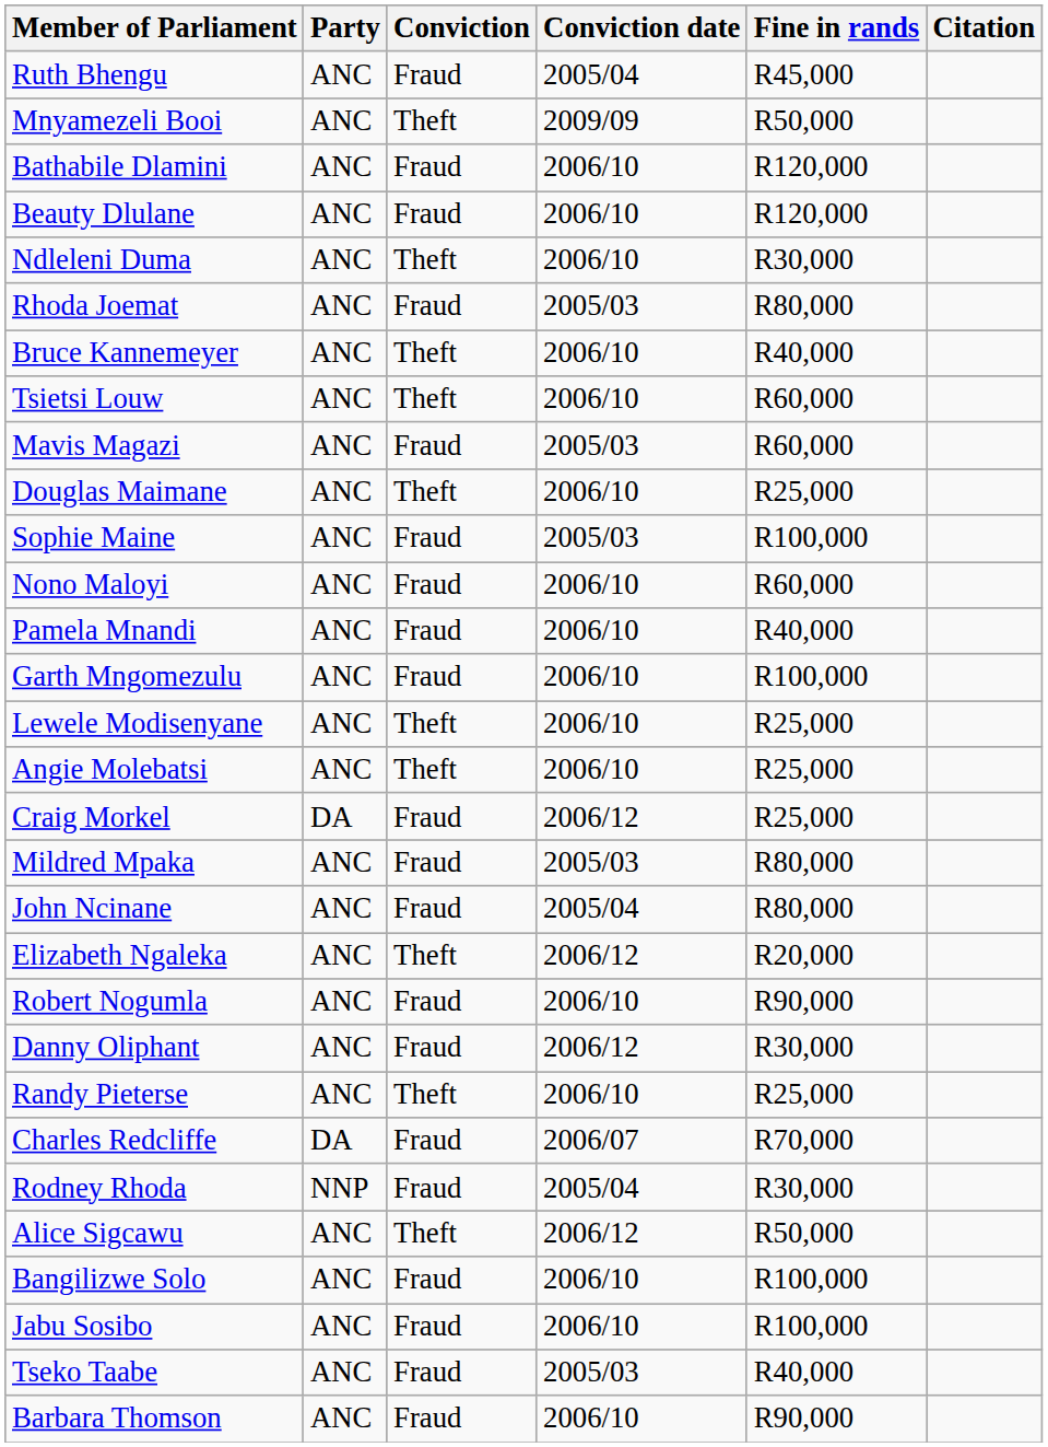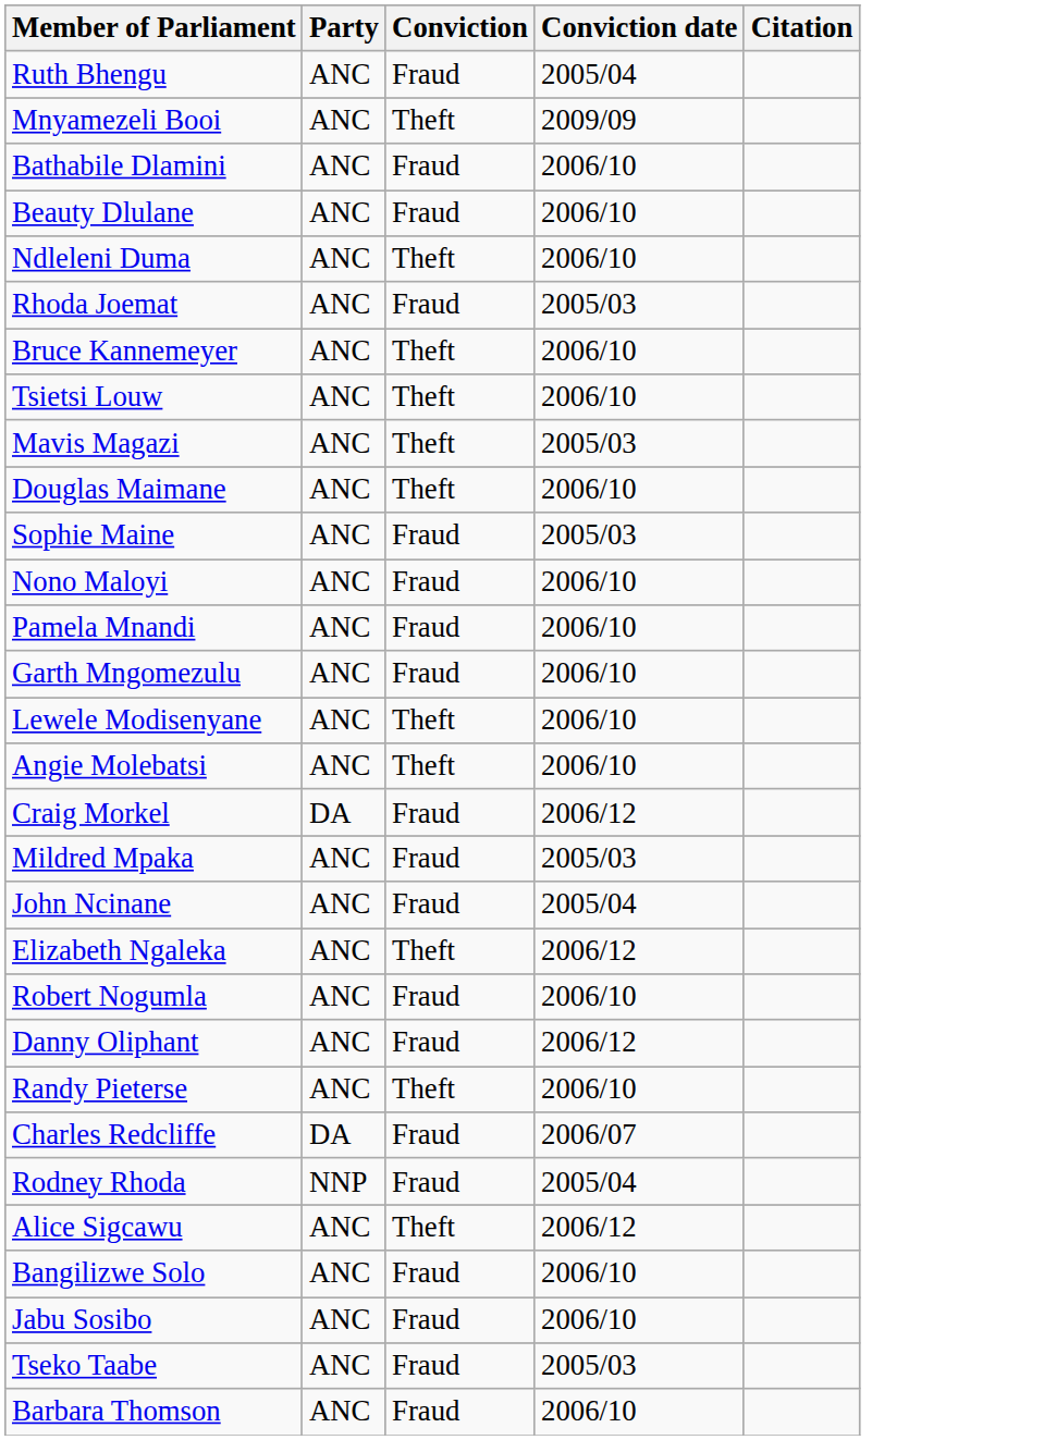 <table class="wikitable sortable">
 <tr>
 <th>Member of Parliament</th>
 <th>Party</th>
 <th>Conviction</th>
 <th>Conviction date</th>
-<th>Fine in <a href='#'>rands</a></th>
 <th>Citation</th>
 </tr>
 <tr>
 <td><a href='#'>Ruth Bhengu</a></td>
 <td>ANC</td>
 <td>Fraud</td>
 <td>2005/04</td>
-<td>R45,000</td>
 <td></td>
 </tr>
 <tr>
 <td><a href='#'>Mnyamezeli Booi</a></td>
 <td>ANC</td>
 <td>Theft</td>
 <td>2009/09</td>
-<td>R50,000</td>
 <td></td>
 </tr>
 <tr>
 <td><a href='#'>Bathabile Dlamini</a></td>
 <td>ANC</td>
 <td>Fraud</td>
 <td>2006/10</td>
-<td>R120,000</td>
 <td></td>
 </tr>
 <tr>
 <td><a href='#'>Beauty Dlulane</a></td>
 <td>ANC</td>
 <td>Fraud</td>
 <td>2006/10</td>
-<td>R120,000</td>
 <td></td>
 </tr>
 <tr>
 <td><a href='#'>Ndleleni Duma</a></td>
 <td>ANC</td>
 <td>Theft</td>
 <td>2006/10</td>
-<td>R30,000</td>
 <td></td>
 </tr>
 <tr>
 <td><a href='#'>Rhoda Joemat</a></td>
 <td>ANC</td>
 <td>Fraud</td>
 <td>2005/03</td>
-<td>R80,000</td>
 <td></td>
 </tr>
 <tr>
 <td><a href='#'>Bruce Kannemeyer</a></td>
 <td>ANC</td>
 <td>Theft</td>
 <td>2006/10</td>
-<td>R40,000</td>
 <td></td>
 </tr>
 <tr>
 <td><a href='#'>Tsietsi Louw</a></td>
 <td>ANC</td>
 <td>Theft</td>
 <td>2006/10</td>
-<td>R60,000</td>
 <td></td>
 </tr>
 <tr>
 <td><a href='#'>Mavis Magazi</a></td>
 <td>ANC</td>
-<td>Fraud</td>
+<td>Theft</td>
 <td>2005/03</td>
-<td>R60,000</td>
 <td></td>
 </tr>
 <tr>
 <td><a href='#'>Douglas Maimane</a></td>
 <td>ANC</td>
 <td>Theft</td>
 <td>2006/10</td>
-<td>R25,000</td>
 <td></td>
 </tr>
 <tr>
 <td><a href='#'>Sophie Maine</a></td>
 <td>ANC</td>
 <td>Fraud</td>
 <td>2005/03</td>
-<td>R100,000</td>
 <td></td>
 </tr>
 <tr>
 <td><a href='#'>Nono Maloyi</a></td>
 <td>ANC</td>
 <td>Fraud</td>
 <td>2006/10</td>
-<td>R60,000</td>
 <td></td>
 </tr>
 <tr>
 <td><a href='#'>Pamela Mnandi</a></td>
 <td>ANC</td>
 <td>Fraud</td>
 <td>2006/10</td>
-<td>R40,000</td>
 <td></td>
 </tr>
 <tr>
 <td><a href='#'>Garth Mngomezulu</a></td>
 <td>ANC</td>
 <td>Fraud</td>
 <td>2006/10</td>
-<td>R100,000</td>
 <td></td>
 </tr>
 <tr>
 <td><a href='#'>Lewele Modisenyane</a></td>
 <td>ANC</td>
 <td>Theft</td>
 <td>2006/10</td>
-<td>R25,000</td>
 <td></td>
 </tr>
 <tr>
 <td><a href='#'>Angie Molebatsi</a></td>
 <td>ANC</td>
 <td>Theft</td>
 <td>2006/10</td>
-<td>R25,000</td>
 <td></td>
 </tr>
 <tr>
 <td><a href='#'>Craig Morkel</a></td>
 <td>DA</td>
 <td>Fraud</td>
 <td>2006/12</td>
-<td>R25,000</td>
 <td></td>
 </tr>
 <tr>
 <td><a href='#'>Mildred Mpaka</a></td>
 <td>ANC</td>
 <td>Fraud</td>
 <td>2005/03</td>
-<td>R80,000</td>
 <td></td>
 </tr>
 <tr>
 <td><a href='#'>John Ncinane</a></td>
 <td>ANC</td>
 <td>Fraud</td>
 <td>2005/04</td>
-<td>R80,000</td>
 <td></td>
 </tr>
 <tr>
 <td><a href='#'>Elizabeth Ngaleka</a></td>
 <td>ANC</td>
 <td>Theft</td>
 <td>2006/12</td>
-<td>R20,000</td>
 <td></td>
 </tr>
 <tr>
 <td><a href='#'>Robert Nogumla</a></td>
 <td>ANC</td>
 <td>Fraud</td>
 <td>2006/10</td>
-<td>R90,000</td>
 <td></td>
 </tr>
 <tr>
 <td><a href='#'>Danny Oliphant</a></td>
 <td>ANC</td>
 <td>Fraud</td>
 <td>2006/12</td>
-<td>R30,000</td>
 <td></td>
 </tr>
 <tr>
 <td><a href='#'>Randy Pieterse</a></td>
 <td>ANC</td>
 <td>Theft</td>
 <td>2006/10</td>
-<td>R25,000</td>
 <td></td>
 </tr>
 <tr>
 <td><a href='#'>Charles Redcliffe</a></td>
 <td>DA</td>
 <td>Fraud</td>
 <td>2006/07</td>
-<td>R70,000</td>
 <td></td>
 </tr>
 <tr>
 <td><a href='#'>Rodney Rhoda</a></td>
 <td>NNP</td>
 <td>Fraud</td>
 <td>2005/04</td>
-<td>R30,000</td>
 <td></td>
 </tr>
 <tr>
 <td><a href='#'>Alice Sigcawu</a></td>
 <td>ANC</td>
 <td>Theft</td>
 <td>2006/12</td>
-<td>R50,000</td>
 <td></td>
 </tr>
 <tr>
 <td><a href='#'>Bangilizwe Solo</a></td>
 <td>ANC</td>
 <td>Fraud</td>
 <td>2006/10</td>
-<td>R100,000</td>
 <td></td>
 </tr>
 <tr>
 <td><a href='#'>Jabu Sosibo</a></td>
 <td>ANC</td>
 <td>Fraud</td>
 <td>2006/10</td>
-<td>R100,000</td>
 <td></td>
 </tr>
 <tr>
 <td><a href='#'>Tseko Taabe</a></td>
 <td>ANC</td>
 <td>Fraud</td>
 <td>2005/03</td>
-<td>R40,000</td>
 <td></td>
 </tr>
 <tr>
 <td><a href='#'>Barbara Thomson</a></td>
 <td>ANC</td>
 <td>Fraud</td>
 <td>2006/10</td>
-<td>R90,000</td>
 <td></td>
 </tr>
 </table>
